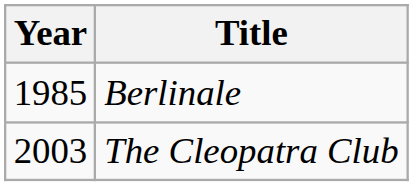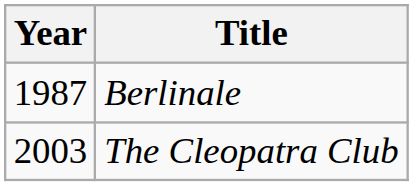 <table class="wikitable">
 <tr>
 <th>Year</th>
 <th>Title</th>
 </tr>
 <tr>
-<td>1985</td>
+<td>1987</td>
 <td><em>Berlinale</em></td>
 </tr>
 <tr>
 <td>2003</td>
 <td><em>The Cleopatra Club</em></td>
 </tr>
 </table>
